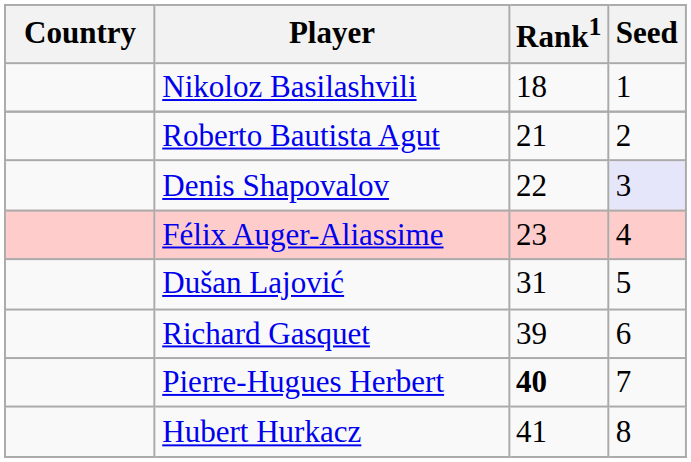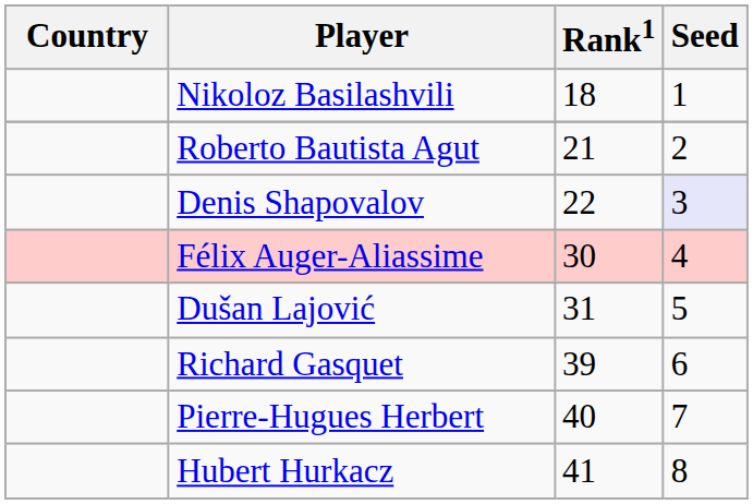 <table class="sortable wikitable">
 <tr>
 <th width="70">Country</th>
 <th width="175">Player</th>
 <th>Rank<sup>1</sup></th>
 <th>Seed</th>
 </tr>
 <tr>
 <td></td>
 <td><a href='#'>Nikoloz Basilashvili</a></td>
 <td>18</td>
 <td>1</td>
 </tr>
 <tr>
 </tr>
 <tr>
 <td></td>
 <td><a href='#'>Roberto Bautista Agut</a></td>
 <td>21</td>
 <td>2</td>
 </tr>
 <tr>
 <td></td>
 <td><a href='#'>Denis Shapovalov</a></td>
 <td>22</td>
 <td style="background: lavender;">3</td>
 </tr>
 <tr bgcolor=#fcc>
 <td></td>
 <td><a href='#'>Félix Auger-Aliassime</a></td>
-<td>23</td>
+<td>30</td>
 <td>4</td>
 </tr>
 <tr>
 <td></td>
 <td><a href='#'>Dušan Lajović</a></td>
 <td>31</td>
 <td>5</td>
 </tr>
 <tr>
 <td></td>
 <td><a href='#'>Richard Gasquet</a></td>
 <td>39</td>
 <td>6</td>
 </tr>
 <tr>
 <td></td>
 <td><a href='#'>Pierre-Hugues Herbert</a></td>
-<td><strong>40</strong></td>
+<td>40</td>
 <td>7</td>
 </tr>
 <tr>
 <td></td>
 <td><a href='#'>Hubert Hurkacz</a></td>
 <td>41</td>
 <td>8</td>
 </tr>
 </table>
